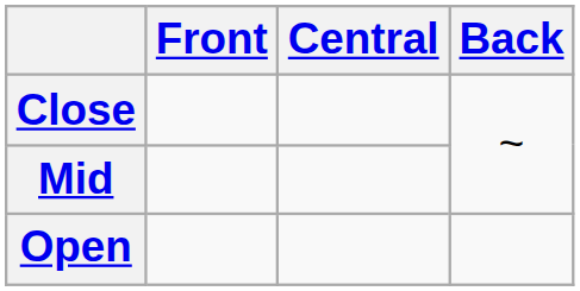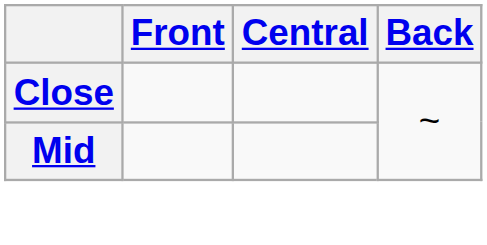 <table class="wikitable" style="text-align:center">
 <tr>
 <th></th>
 <th><a href='#'>Front</a></th>
 <th><a href='#'>Central</a></th>
 <th><a href='#'>Back</a></th>
 </tr>
 <tr>
 <th><a href='#'>Close</a></th>
 <td></td>
 <td></td>
 <td rowspan="2"> ~ </td>
 </tr>
 <tr>
 <th><a href='#'>Mid</a></th>
 <td></td>
 <td></td>
 </tr>
-<tr>
-<th><a href='#'>Open</a></th>
-<td></td>
-<td></td>
-<td></td>
-</tr>
 </table>
